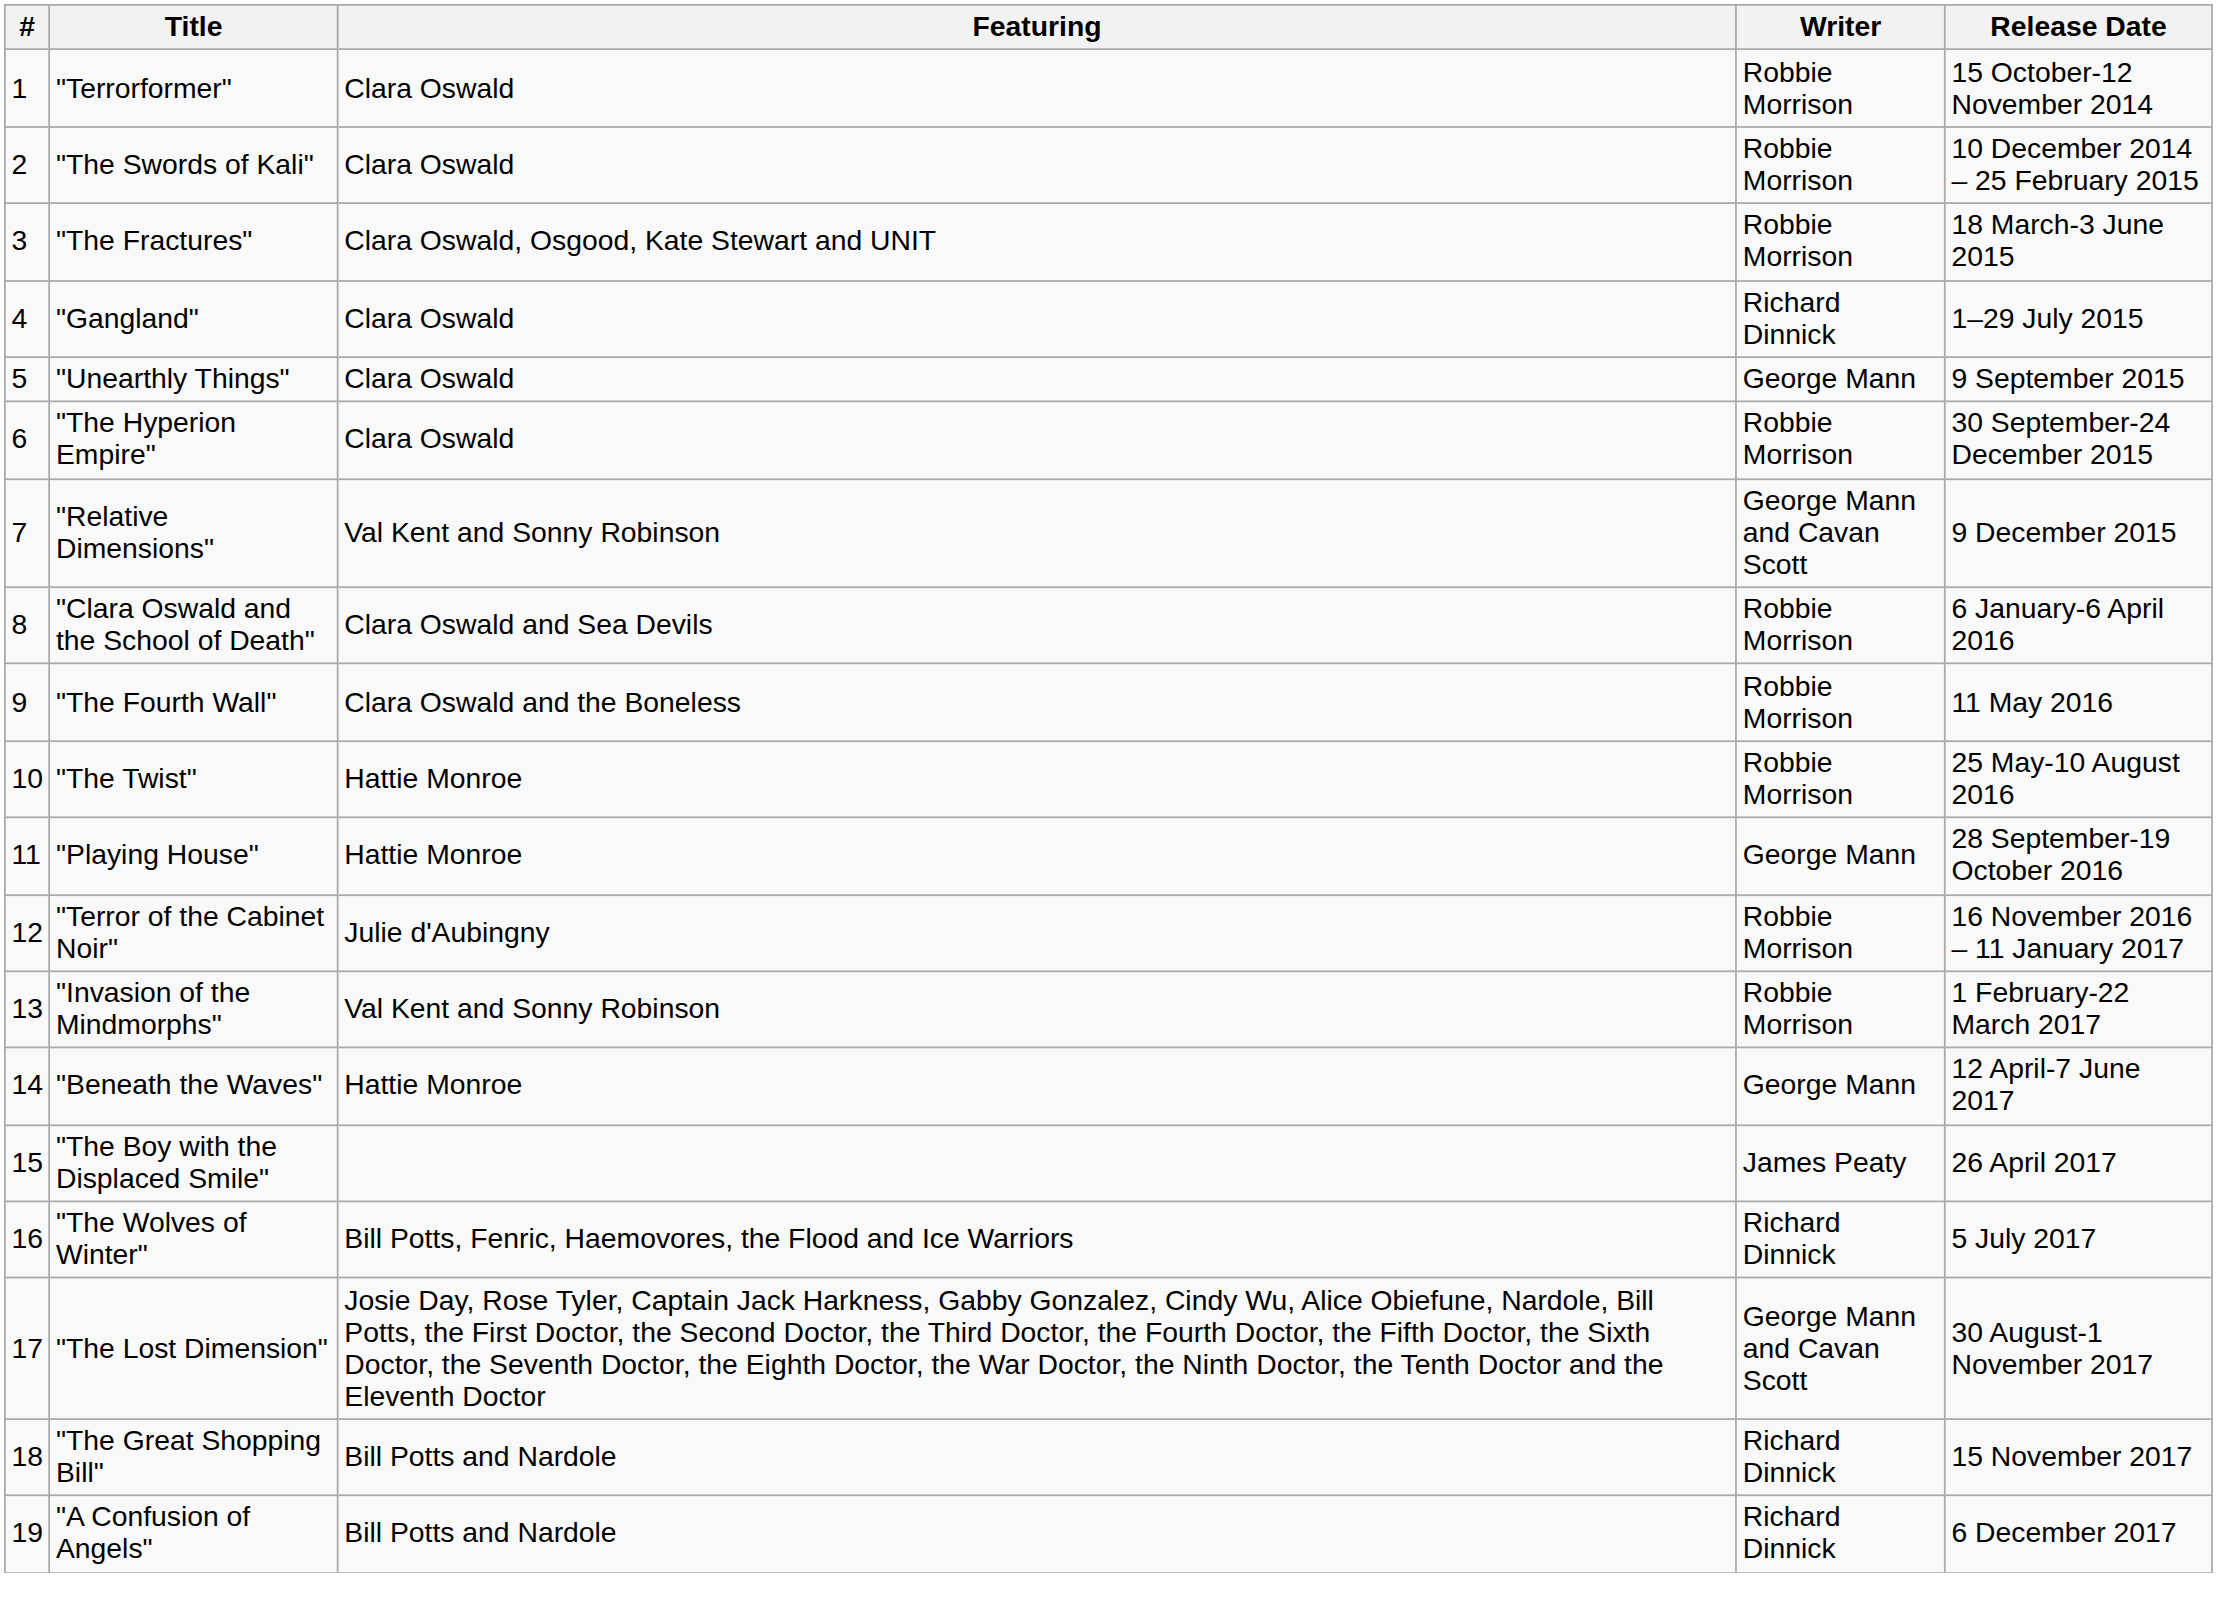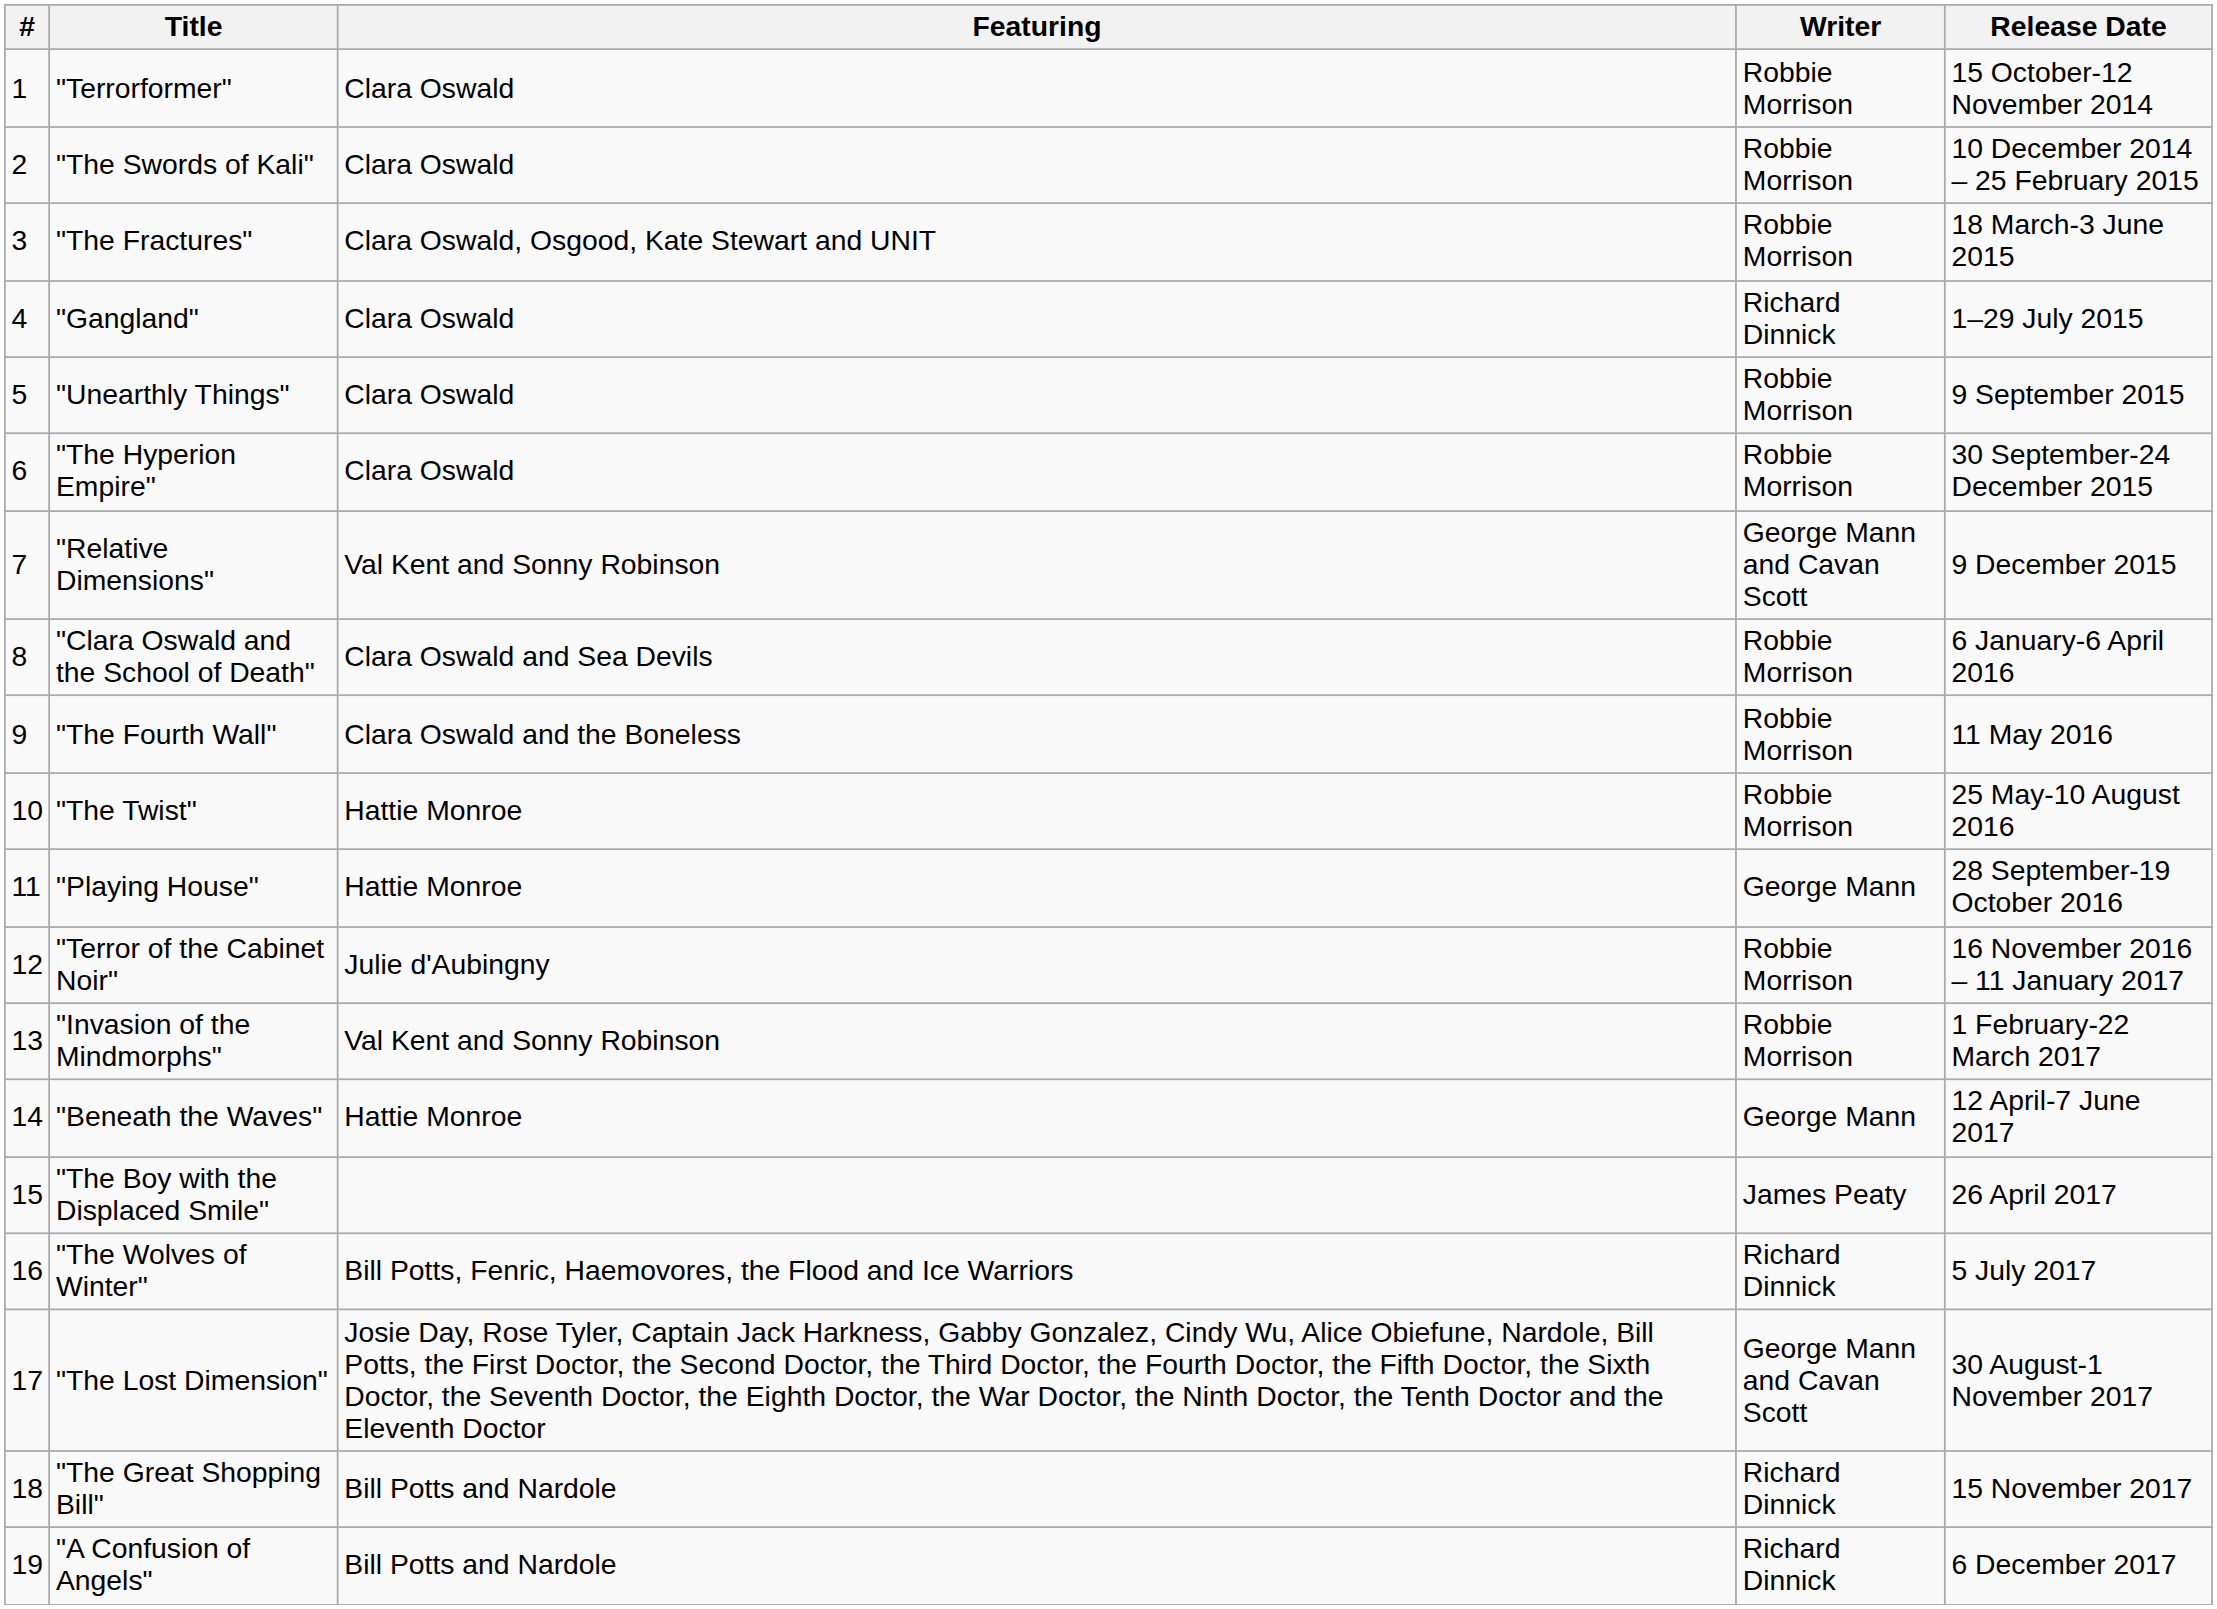 <table class="wikitable">
 <tr>
 <th>#</th>
 <th>Title</th>
 <th>Featuring</th>
 <th>Writer</th>
 <th>Release Date</th>
 </tr>
 <tr>
 <td>1</td>
 <td>"Terrorformer"</td>
 <td>Clara Oswald</td>
 <td>Robbie Morrison</td>
 <td>15 October-12 November 2014</td>
 </tr>
 <tr>
 <td>2</td>
 <td>"The Swords of Kali"</td>
 <td>Clara Oswald</td>
 <td>Robbie Morrison</td>
 <td>10 December 2014 – 25 February 2015</td>
 </tr>
 <tr>
 <td>3</td>
 <td>"The Fractures"</td>
 <td>Clara Oswald, Osgood, Kate Stewart and UNIT</td>
 <td>Robbie Morrison</td>
 <td>18 March-3 June 2015</td>
 </tr>
 <tr>
 <td>4</td>
 <td>"Gangland"</td>
 <td>Clara Oswald</td>
 <td>Richard Dinnick</td>
 <td>1–29 July 2015</td>
 </tr>
 <tr>
 <td>5</td>
 <td>"Unearthly Things"</td>
 <td>Clara Oswald</td>
-<td>George Mann</td>
+<td>Robbie Morrison</td>
 <td>9 September 2015</td>
 </tr>
 <tr>
 <td>6</td>
 <td>"The Hyperion Empire"</td>
 <td>Clara Oswald</td>
 <td>Robbie Morrison</td>
 <td>30 September-24 December 2015</td>
 </tr>
 <tr>
 <td>7</td>
 <td>"Relative Dimensions"</td>
 <td>Val Kent and Sonny Robinson</td>
 <td>George Mann and Cavan Scott</td>
 <td>9 December 2015</td>
 </tr>
 <tr>
 <td>8</td>
 <td>"Clara Oswald and the School of Death"</td>
 <td>Clara Oswald and Sea Devils</td>
 <td>Robbie Morrison</td>
 <td>6 January-6 April 2016</td>
 </tr>
 <tr>
 <td>9</td>
 <td>"The Fourth Wall"</td>
 <td>Clara Oswald and the Boneless</td>
 <td>Robbie Morrison</td>
 <td>11 May 2016</td>
 </tr>
 <tr>
 <td>10</td>
 <td>"The Twist"</td>
 <td>Hattie Monroe</td>
 <td>Robbie Morrison</td>
 <td>25 May-10 August 2016</td>
 </tr>
 <tr>
 <td>11</td>
 <td>"Playing House"</td>
 <td>Hattie Monroe</td>
 <td>George Mann</td>
 <td>28 September-19 October 2016</td>
 </tr>
 <tr>
 <td>12</td>
 <td>"Terror of the Cabinet Noir"</td>
 <td>Julie d'Aubingny</td>
 <td>Robbie Morrison</td>
 <td>16 November 2016 – 11 January 2017</td>
 </tr>
 <tr>
 <td>13</td>
 <td>"Invasion of the Mindmorphs"</td>
 <td>Val Kent and Sonny Robinson</td>
 <td>Robbie Morrison</td>
 <td>1 February-22 March 2017</td>
 </tr>
 <tr>
 <td>14</td>
 <td>"Beneath the Waves"</td>
 <td>Hattie Monroe</td>
 <td>George Mann</td>
 <td>12 April-7 June 2017</td>
 </tr>
 <tr>
 <td>15</td>
 <td>"The Boy with the Displaced Smile"</td>
 <td></td>
 <td>James Peaty</td>
 <td>26 April 2017</td>
 </tr>
 <tr>
 <td>16</td>
 <td>"The Wolves of Winter"</td>
 <td>Bill Potts, Fenric, Haemovores, the Flood and Ice Warriors</td>
 <td>Richard Dinnick</td>
 <td>5 July 2017</td>
 </tr>
 <tr>
 <td>17</td>
 <td>"The Lost Dimension"</td>
 <td>Josie Day, Rose Tyler, Captain Jack Harkness, Gabby Gonzalez, Cindy Wu, Alice Obiefune, Nardole, Bill Potts, the First Doctor, the Second Doctor, the Third Doctor, the Fourth Doctor, the Fifth Doctor, the Sixth Doctor, the Seventh Doctor, the Eighth Doctor, the War Doctor, the Ninth Doctor, the Tenth Doctor and the Eleventh Doctor</td>
 <td>George Mann and Cavan Scott</td>
 <td>30 August-1 November 2017</td>
 </tr>
 <tr>
 <td>18</td>
 <td>"The Great Shopping Bill"</td>
 <td>Bill Potts and Nardole</td>
 <td>Richard Dinnick</td>
 <td>15 November 2017</td>
 </tr>
 <tr>
 <td>19</td>
 <td>"A Confusion of Angels"</td>
 <td>Bill Potts and Nardole</td>
 <td>Richard Dinnick</td>
 <td>6 December 2017</td>
 </tr>
 </table>
